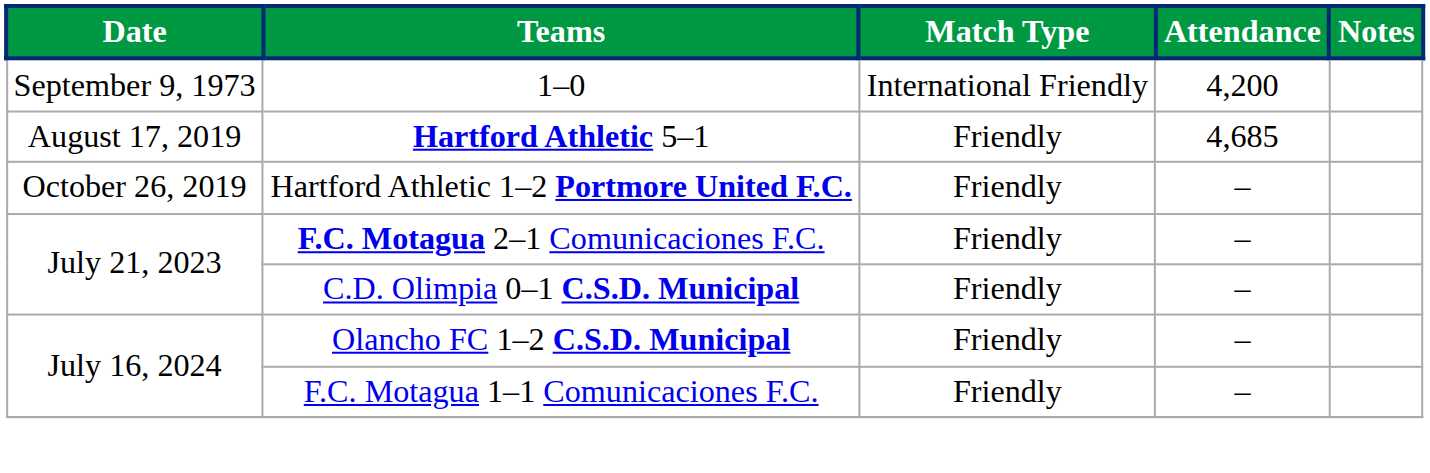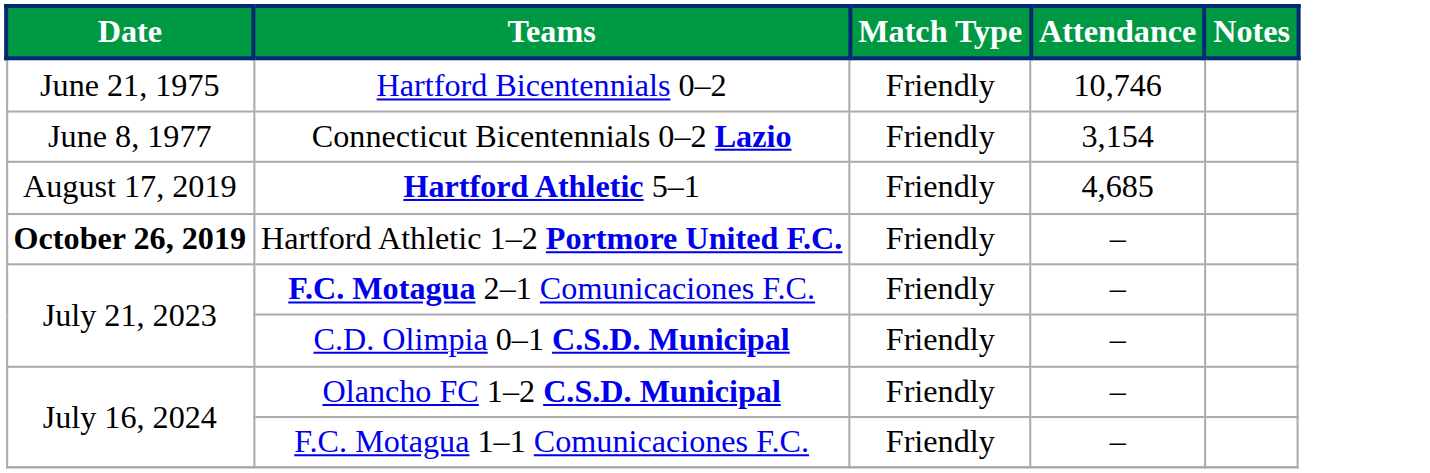 <table class="wikitable" align=center style="margin-left:15px; text-align:center; background:#ffffff;">
 <tr>
 <th style="background:#009943; color:white; border:2px solid #002974; text-align:center;">Date</th>
 <th style="background:#009943; color:white; border:2px solid #002974; text-align:center;">Teams</th>
 <th style="background:#009943; color:white; border:2px solid #002974; text-align:center;">Match Type</th>
 <th style="background:#009943; color:white; border:2px solid #002974; text-align:center;">Attendance</th>
 <th style="background:#009943; color:white; border:2px solid #002974; text-align:center;">Notes</th>
 </tr>
 <tr>
-<td>September 9, 1973</td>
-<td><strong></strong> 1–0 </td>
-<td>International Friendly</td>
-<td>4,200</td>
+<td>June 21, 1975</td>
+<td><a href='#'>Hartford Bicentennials</a>  0–2 <strong></strong></td>
+<td>Friendly</td>
+<td>10,746</td>
+<td></td>
+</tr>
+<tr>
+<td>June 8, 1977</td>
+<td>Connecticut Bicentennials  0–2 <strong> <a href='#'>Lazio</a></strong></td>
+<td>Friendly</td>
+<td>3,154</td>
 <td></td>
 </tr>
 <tr>
 <td>August 17, 2019</td>
 <td><strong><a href='#'>Hartford Athletic</a></strong>  5–1 </td>
 <td>Friendly</td>
 <td>4,685</td>
 <td></td>
 </tr>
 <tr>
-<td>October 26, 2019</td>
+<td><strong>October 26, 2019</strong></td>
 <td>Hartford Athletic  1–2  <strong><a href='#'>Portmore United F.C.</a></strong></td>
 <td>Friendly</td>
 <td>–</td>
 <td></td>
 </tr>
 <tr>
 <td rowspan=2>July 21, 2023</td>
 <td><strong><a href='#'>F.C. Motagua</a></strong>  2–1  <a href='#'>Comunicaciones F.C.</a></td>
 <td>Friendly</td>
 <td>–</td>
 <td></td>
 </tr>
 <tr>
 <td><a href='#'>C.D. Olimpia</a>  0–1  <strong><a href='#'>C.S.D. Municipal</a></strong></td>
 <td>Friendly</td>
 <td>–</td>
 <td></td>
 </tr>
 <tr>
 <td rowspan=2>July 16, 2024</td>
 <td><a href='#'>Olancho FC</a>  1–2  <strong><a href='#'>C.S.D. Municipal</a></strong></td>
 <td>Friendly</td>
 <td>–</td>
 <td></td>
 </tr>
 <tr>
 <td><a href='#'>F.C. Motagua</a>  1–1  <a href='#'>Comunicaciones F.C.</a></td>
 <td>Friendly</td>
 <td>–</td>
 <td></td>
 </tr>
 <tr>
 </tr>
 </table>
